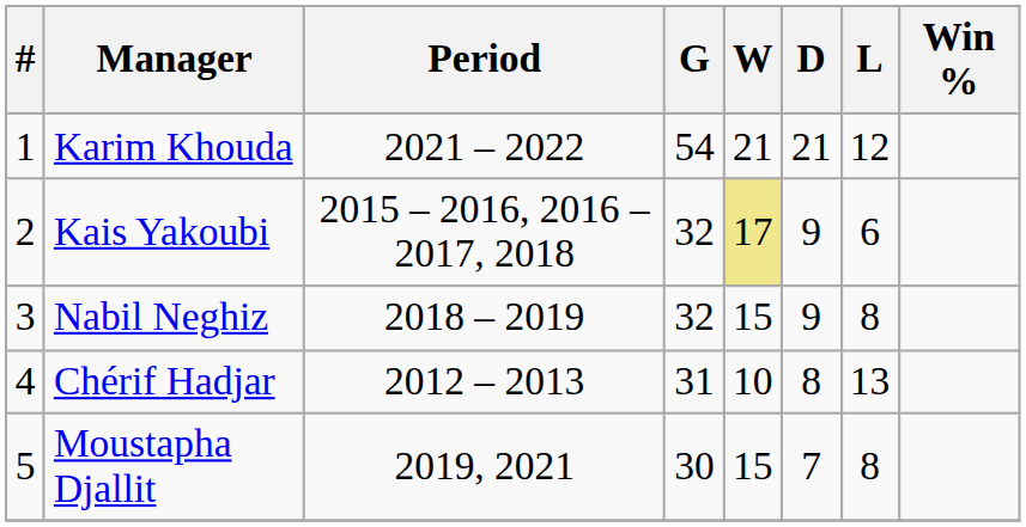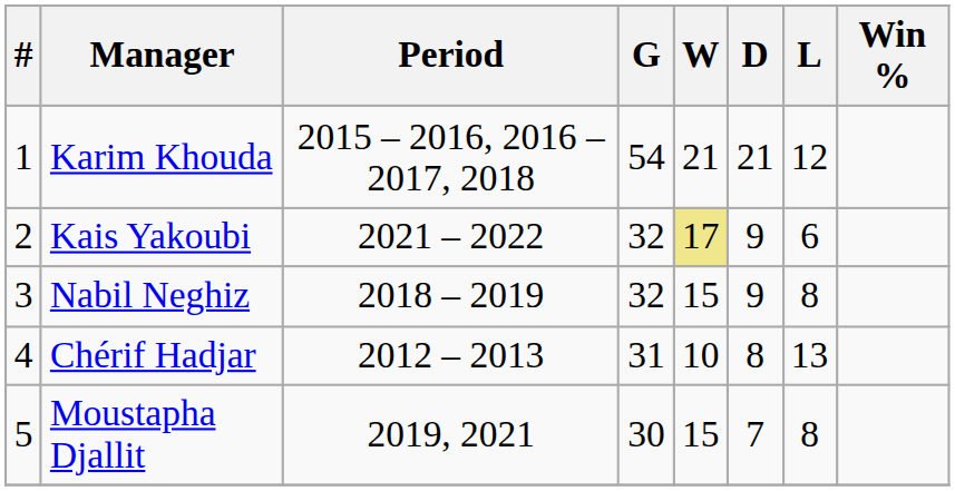 <table class="wikitable" width=65% border="2" cellpadding="4" style="border-collapse:collapse; text-align:center;">
 <tr>
 <th scope="col">#</th>
 <th scope="col">Manager</th>
 <th scope="col">Period</th>
 <th scope="col">G</th>
 <th scope="col">W</th>
 <th scope="col">D</th>
 <th scope="col">L</th>
 <th scope="col">Win %</th>
 </tr>
 <tr>
 <td>1</td>
 <td align="left"> <a href='#'>Karim Khouda</a></td>
-<td>2021 – 2022</td>
+<td>2015 – 2016, 2016 – 2017, 2018</td>
 <td>54</td>
 <td>21</td>
 <td>21</td>
 <td>12</td>
 <td></td>
 </tr>
 <tr>
 <td>2</td>
 <td align="left"> <a href='#'>Kais Yakoubi</a></td>
-<td>2015 – 2016, 2016 – 2017, 2018</td>
+<td>2021 – 2022</td>
 <td>32</td>
 <td style="background: khaki;">17</td>
 <td>9</td>
 <td>6</td>
 <td></td>
 </tr>
 <tr>
 <td>3</td>
 <td align="left"> <a href='#'>Nabil Neghiz</a></td>
 <td>2018 – 2019</td>
 <td>32</td>
 <td>15</td>
 <td>9</td>
 <td>8</td>
 <td></td>
 </tr>
 <tr>
 <td>4</td>
 <td align="left"> <a href='#'>Chérif Hadjar</a></td>
 <td>2012 – 2013</td>
 <td>31</td>
 <td>10</td>
 <td>8</td>
 <td>13</td>
 <td></td>
 </tr>
 <tr>
 <td>5</td>
 <td align="left"> <a href='#'>Moustapha Djallit</a></td>
 <td>2019, 2021</td>
 <td>30</td>
 <td>15</td>
 <td>7</td>
 <td>8</td>
 <td></td>
 </tr>
 <tr>
 </tr>
 </table>
